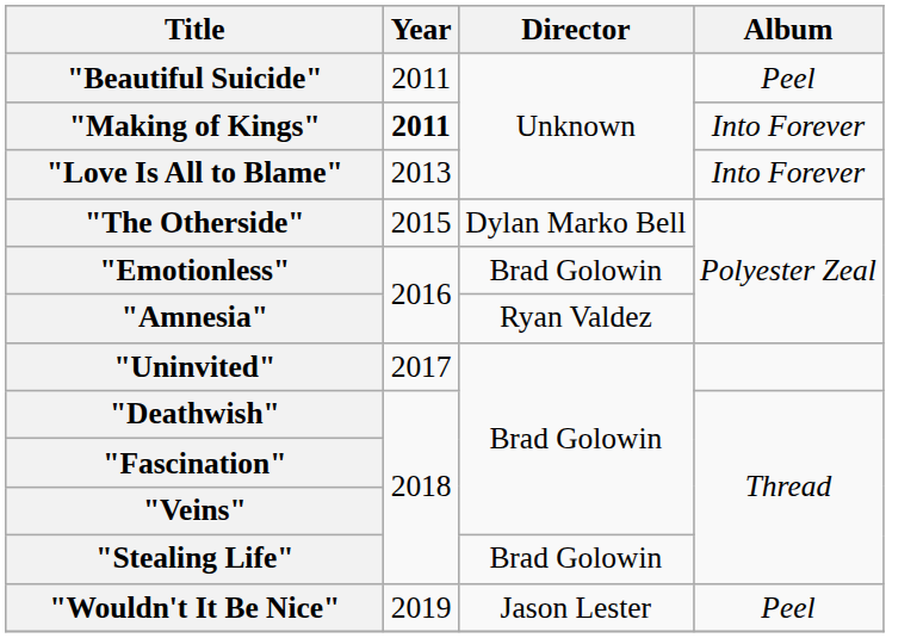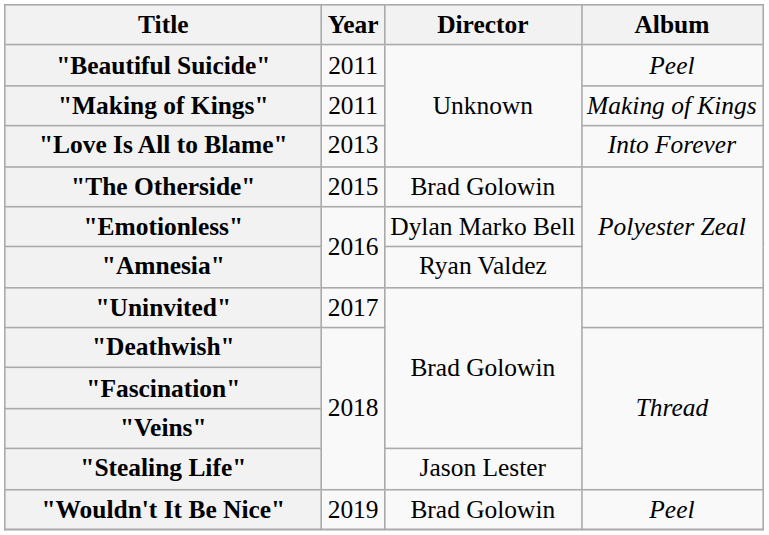 <table class="wikitable plainrowheaders" style="text-align:center;">
 <tr>
 <th scope="col" rowspan="1" style="width:12em;">Title</th>
 <th scope="col" rowspan="1">Year</th>
 <th scope="col" colspan="1">Director</th>
 <th scope="col" rowspan="1">Album</th>
 </tr>
 <tr>
 <th scope="row">"Beautiful Suicide"</th>
 <td>2011</td>
 <td rowspan="3">Unknown</td>
 <td><em>Peel</em></td>
 </tr>
 <tr>
 <th scope="row">"Making of Kings"</th>
-<td><strong>2011</strong></td>
-<td rowspan="1"><em>Into Forever</em></td>
+<td>2011</td>
+<td rowspan="1"><em>Making of Kings</em></td>
 </tr>
 <tr>
 <th Scope="row">"Love Is All to Blame"</th>
 <td>2013</td>
 <td rowspan="1"><em>Into Forever</em></td>
 </tr>
 <tr>
 <th scope="row">"The Otherside"</th>
 <td>2015</td>
-<td>Dylan Marko Bell</td>
+<td>Brad Golowin</td>
 <td rowspan="3"><em>Polyester Zeal</em></td>
 </tr>
 <tr>
 <th scope="row">"Emotionless"</th>
 <td rowspan="2">2016</td>
-<td>Brad Golowin</td>
+<td>Dylan Marko Bell</td>
 </tr>
 <tr>
 <th scope="row">"Amnesia"</th>
 <td>Ryan Valdez</td>
 </tr>
 <tr>
 <th scope="row">"Uninvited"</th>
 <td>2017</td>
 <td rowspan="4">Brad Golowin</td>
 <td></td>
 </tr>
 <tr>
 <th scope="row">"Deathwish"</th>
 <td rowspan="4">2018</td>
 <td rowspan="4"><em>Thread</em></td>
 </tr>
 <tr>
 <th scope="row">"Fascination"</th>
 </tr>
 <tr>
 <th scope="row">"Veins"</th>
 </tr>
 <tr>
 <th scope="row">"Stealing Life"</th>
-<td>Brad Golowin</td>
+<td>Jason Lester</td>
 </tr>
 <tr>
 <th scope="row">"Wouldn't It Be Nice"</th>
 <td>2019</td>
-<td>Jason Lester</td>
+<td>Brad Golowin</td>
 <td><em>Peel</em></td>
 </tr>
 <tr>
 </tr>
 </table>
